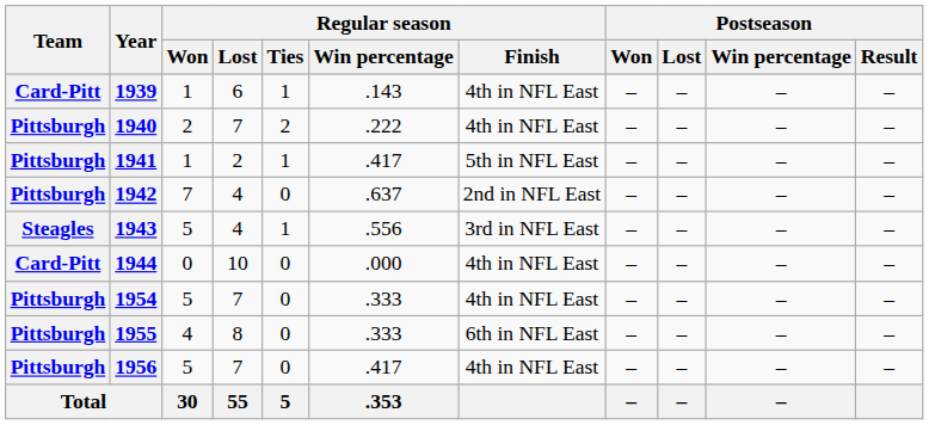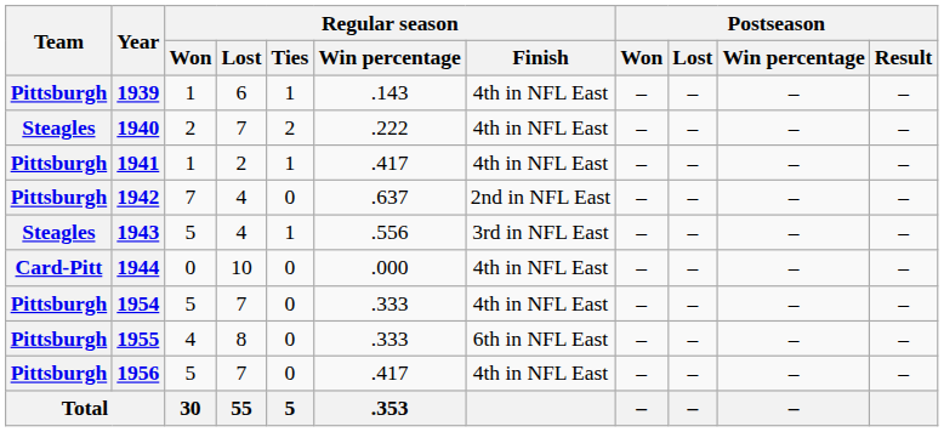 <table class="wikitable" style="font-size: 95%; text-align:center;">
 <tr>
 <th rowspan="2">Team</th>
 <th rowspan="2">Year</th>
 <th colspan="5">Regular season</th>
 <th colspan="4">Postseason</th>
 </tr>
 <tr>
 <th>Won</th>
 <th>Lost</th>
 <th>Ties</th>
 <th>Win percentage</th>
 <th>Finish</th>
 <th>Won</th>
 <th>Lost</th>
 <th>Win percentage</th>
 <th>Result</th>
 </tr>
 <tr>
-<th><a href='#'>Card-Pitt</a></th>
+<th><a href='#'>Pittsburgh</a></th>
 <th><a href='#'>1939</a></th>
 <td>1</td>
 <td>6</td>
 <td>1</td>
 <td>.143</td>
 <td>4th in NFL East</td>
 <td>–</td>
 <td>–</td>
 <td>–</td>
 <td>–</td>
 </tr>
 <tr>
-<th><a href='#'>Pittsburgh</a></th>
+<th><a href='#'>Steagles</a></th>
 <th><a href='#'>1940</a></th>
 <td>2</td>
 <td>7</td>
 <td>2</td>
 <td>.222</td>
 <td>4th in NFL East</td>
 <td>–</td>
 <td>–</td>
 <td>–</td>
 <td>–</td>
 </tr>
 <tr>
 <th><a href='#'>Pittsburgh</a></th>
 <th><a href='#'>1941</a></th>
 <td>1</td>
 <td>2</td>
 <td>1</td>
 <td>.417</td>
-<td>5th in NFL East</td>
+<td>4th in NFL East</td>
 <td>–</td>
 <td>–</td>
 <td>–</td>
 <td>–</td>
 </tr>
 <tr>
 <th><a href='#'>Pittsburgh</a></th>
 <th><a href='#'>1942</a></th>
 <td>7</td>
 <td>4</td>
 <td>0</td>
 <td>.637</td>
 <td>2nd in NFL East</td>
 <td>–</td>
 <td>–</td>
 <td>–</td>
 <td>–</td>
 </tr>
 <tr>
 <th><a href='#'>Steagles</a></th>
 <th><a href='#'>1943</a></th>
 <td>5</td>
 <td>4</td>
 <td>1</td>
 <td>.556</td>
 <td>3rd in NFL East</td>
 <td>–</td>
 <td>–</td>
 <td>–</td>
 <td>–</td>
 </tr>
 <tr>
 <th><a href='#'>Card-Pitt</a></th>
 <th><a href='#'>1944</a></th>
 <td>0</td>
 <td>10</td>
 <td>0</td>
 <td>.000</td>
 <td>4th in NFL East</td>
 <td>–</td>
 <td>–</td>
 <td>–</td>
 <td>–</td>
 </tr>
 <tr>
 <th><a href='#'>Pittsburgh</a></th>
 <th><a href='#'>1954</a></th>
 <td>5</td>
 <td>7</td>
 <td>0</td>
 <td>.333</td>
 <td>4th in NFL East</td>
 <td>–</td>
 <td>–</td>
 <td>–</td>
 <td>–</td>
 </tr>
 <tr>
 <th><a href='#'>Pittsburgh</a></th>
 <th><a href='#'>1955</a></th>
 <td>4</td>
 <td>8</td>
 <td>0</td>
 <td>.333</td>
 <td>6th in NFL East</td>
 <td>–</td>
 <td>–</td>
 <td>–</td>
 <td>–</td>
 </tr>
 <tr>
 <th><a href='#'>Pittsburgh</a></th>
 <th><a href='#'>1956</a></th>
 <td>5</td>
 <td>7</td>
 <td>0</td>
 <td>.417</td>
 <td>4th in NFL East</td>
 <td>–</td>
 <td>–</td>
 <td>–</td>
 <td>–</td>
 </tr>
 <tr>
 <th colspan="2">Total</th>
 <th>30</th>
 <th>55</th>
 <th>5</th>
 <th>.353</th>
 <th></th>
 <th>–</th>
 <th>–</th>
 <th>–</th>
 <th></th>
 </tr>
 </table>
